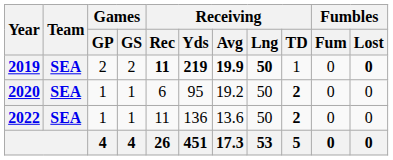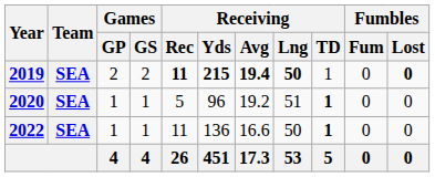 <table class=wikitable style="text-align:center;">
 <tr>
 <th rowspan="2">Year</th>
 <th rowspan="2">Team</th>
 <th colspan="2">Games</th>
 <th colspan="5">Receiving</th>
 <th colspan="2">Fumbles</th>
 </tr>
 <tr>
 <th>GP</th>
 <th>GS</th>
 <th>Rec</th>
 <th>Yds</th>
 <th>Avg</th>
 <th>Lng</th>
 <th>TD</th>
 <th>Fum</th>
 <th>Lost</th>
 </tr>
 <tr>
 <th><a href='#'>2019</a></th>
 <th><a href='#'>SEA</a></th>
 <td>2</td>
 <td>2</td>
 <td><strong>11</strong></td>
-<td><strong>219</strong></td>
-<td><strong>19.9</strong></td>
+<td><strong>215</strong></td>
+<td><strong>19.4</strong></td>
 <td><strong>50</strong></td>
 <td>1</td>
 <td>0</td>
 <td><strong>0</strong></td>
 </tr>
 <tr>
 <th><a href='#'>2020</a></th>
 <th><a href='#'>SEA</a></th>
 <td>1</td>
 <td>1</td>
-<td>6</td>
-<td>95</td>
+<td>5</td>
+<td>96</td>
 <td>19.2</td>
-<td>50</td>
-<td><strong>2</strong></td>
+<td>51</td>
+<td><strong>1</strong></td>
 <td>0</td>
 <td>0</td>
 </tr>
 <tr>
 <th><a href='#'>2022</a></th>
 <th><a href='#'>SEA</a></th>
 <td>1</td>
 <td>1</td>
 <td>11</td>
 <td>136</td>
-<td>13.6</td>
+<td>16.6</td>
 <td>50</td>
-<td><strong>2</strong></td>
+<td><strong>1</strong></td>
 <td>0</td>
 <td>0</td>
 </tr>
 <tr>
 <th colspan="2"></th>
 <th>4</th>
 <th>4</th>
 <th>26</th>
 <th>451</th>
 <th>17.3</th>
 <th>53</th>
 <th>5</th>
 <th>0</th>
 <th>0</th>
 </tr>
 </table>
